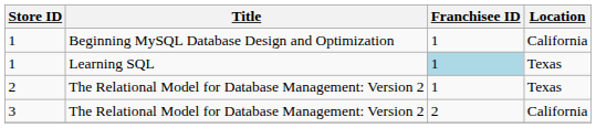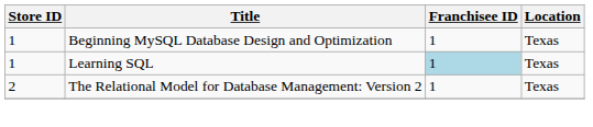 <table class="wikitable">
 <tr>
 <th><u>Store ID</u></th>
 <th><u>Title</u></th>
 <th><u>Franchisee ID</u></th>
 <th><u>Location</u></th>
 </tr>
 <tr>
 <td>1</td>
 <td>Beginning MySQL Database Design and Optimization</td>
 <td>1</td>
-<td>California</td>
+<td>Texas</td>
 </tr>
 <tr>
 <td>1</td>
 <td>Learning SQL</td>
 <td style="background: lightblue;">1</td>
 <td>Texas</td>
 </tr>
 <tr>
 <td>2</td>
 <td>The Relational Model for Database Management: Version 2</td>
 <td>1</td>
 <td>Texas</td>
 </tr>
 <tr>
-<td>3</td>
-<td>The Relational Model for Database Management: Version 2</td>
-<td>2</td>
-<td>California</td>
-</tr>
-<tr>
 </tr>
 </table>
